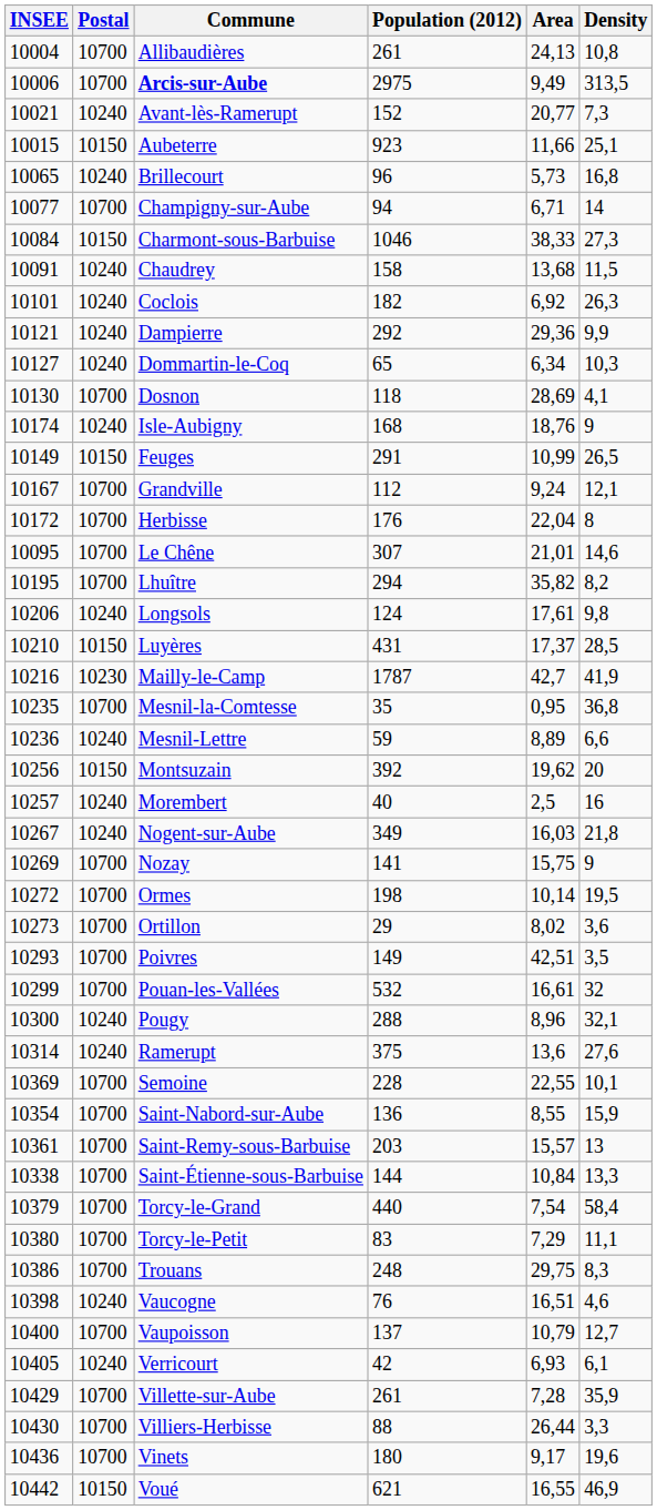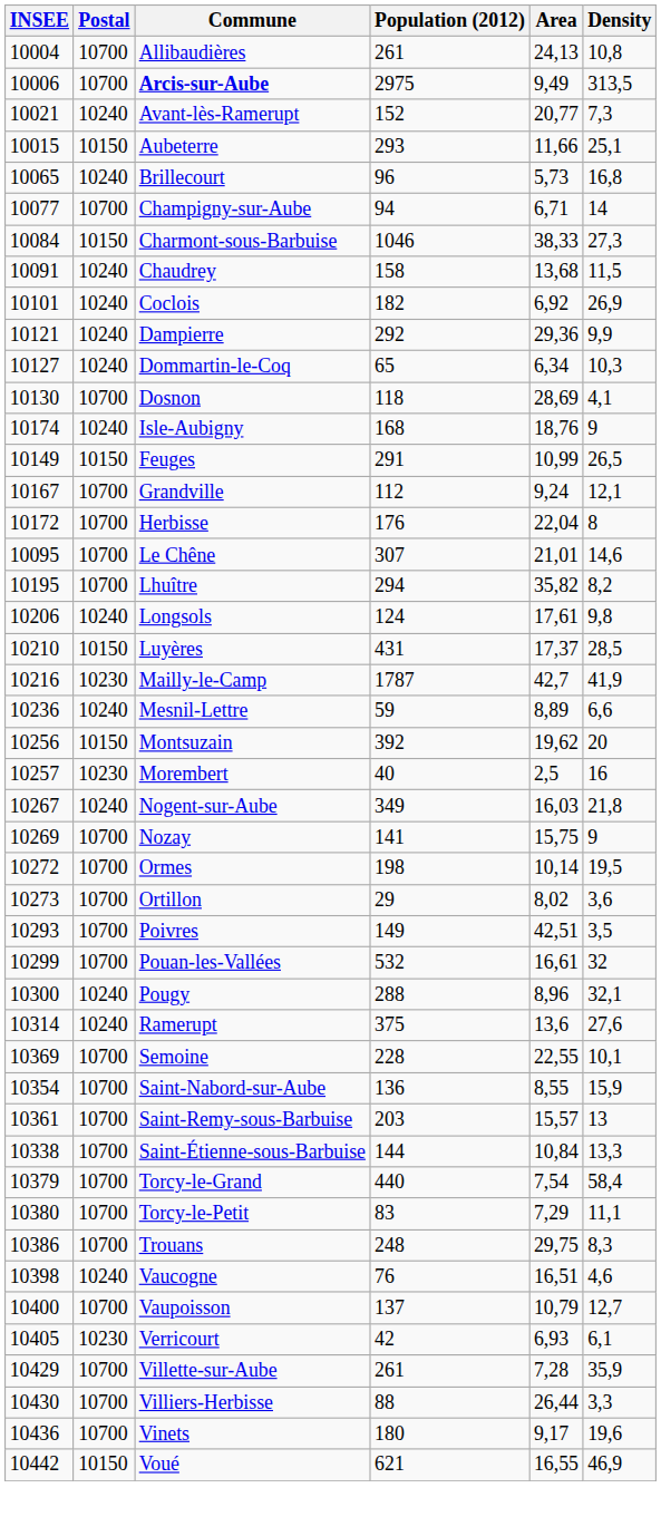 <table class="wikitable sortable">
 <tr>
 <th><a href='#'>INSEE</a></th>
 <th><a href='#'>Postal</a></th>
 <th>Commune</th>
 <th>Population (2012)</th>
 <th>Area</th>
 <th>Density</th>
 </tr>
 <tr>
 <td>10004</td>
 <td>10700</td>
 <td><a href='#'>Allibaudières</a></td>
 <td>261</td>
 <td>24,13</td>
 <td>10,8</td>
 </tr>
 <tr>
 <td>10006</td>
 <td>10700</td>
 <td><strong><a href='#'>Arcis-sur-Aube</a></strong></td>
 <td>2975</td>
 <td>9,49</td>
 <td>313,5</td>
 </tr>
 <tr>
 <td>10021</td>
 <td>10240</td>
 <td><a href='#'>Avant-lès-Ramerupt</a></td>
 <td>152</td>
 <td>20,77</td>
 <td>7,3</td>
 </tr>
 <tr>
 <td>10015</td>
 <td>10150</td>
 <td><a href='#'>Aubeterre</a></td>
-<td>923</td>
+<td>293</td>
 <td>11,66</td>
 <td>25,1</td>
 </tr>
 <tr>
 <td>10065</td>
 <td>10240</td>
 <td><a href='#'>Brillecourt</a></td>
 <td>96</td>
 <td>5,73</td>
 <td>16,8</td>
 </tr>
 <tr>
 <td>10077</td>
 <td>10700</td>
 <td><a href='#'>Champigny-sur-Aube</a></td>
 <td>94</td>
 <td>6,71</td>
 <td>14</td>
 </tr>
 <tr>
 <td>10084</td>
 <td>10150</td>
 <td><a href='#'>Charmont-sous-Barbuise</a></td>
 <td>1046</td>
 <td>38,33</td>
 <td>27,3</td>
 </tr>
 <tr>
 <td>10091</td>
 <td>10240</td>
 <td><a href='#'>Chaudrey</a></td>
 <td>158</td>
 <td>13,68</td>
 <td>11,5</td>
 </tr>
 <tr>
 <td>10101</td>
 <td>10240</td>
 <td><a href='#'>Coclois</a></td>
 <td>182</td>
 <td>6,92</td>
-<td>26,3</td>
+<td>26,9</td>
 </tr>
 <tr>
 <td>10121</td>
 <td>10240</td>
 <td><a href='#'>Dampierre</a></td>
 <td>292</td>
 <td>29,36</td>
 <td>9,9</td>
 </tr>
 <tr>
 <td>10127</td>
 <td>10240</td>
 <td><a href='#'>Dommartin-le-Coq</a></td>
 <td>65</td>
 <td>6,34</td>
 <td>10,3</td>
 </tr>
 <tr>
 <td>10130</td>
 <td>10700</td>
 <td><a href='#'>Dosnon</a></td>
 <td>118</td>
 <td>28,69</td>
 <td>4,1</td>
 </tr>
 <tr>
 <td>10174</td>
 <td>10240</td>
 <td><a href='#'>Isle-Aubigny</a></td>
 <td>168</td>
 <td>18,76</td>
 <td>9</td>
 </tr>
 <tr>
 <td>10149</td>
 <td>10150</td>
 <td><a href='#'>Feuges</a></td>
 <td>291</td>
 <td>10,99</td>
 <td>26,5</td>
 </tr>
 <tr>
 <td>10167</td>
 <td>10700</td>
 <td><a href='#'>Grandville</a></td>
 <td>112</td>
 <td>9,24</td>
 <td>12,1</td>
 </tr>
 <tr>
 <td>10172</td>
 <td>10700</td>
 <td><a href='#'>Herbisse</a></td>
 <td>176</td>
 <td>22,04</td>
 <td>8</td>
 </tr>
 <tr>
 <td>10095</td>
 <td>10700</td>
 <td><a href='#'>Le Chêne</a></td>
 <td>307</td>
 <td>21,01</td>
 <td>14,6</td>
 </tr>
 <tr>
 <td>10195</td>
 <td>10700</td>
 <td><a href='#'>Lhuître</a></td>
 <td>294</td>
 <td>35,82</td>
 <td>8,2</td>
 </tr>
 <tr>
 <td>10206</td>
 <td>10240</td>
 <td><a href='#'>Longsols</a></td>
 <td>124</td>
 <td>17,61</td>
 <td>9,8</td>
 </tr>
 <tr>
 <td>10210</td>
 <td>10150</td>
 <td><a href='#'>Luyères</a></td>
 <td>431</td>
 <td>17,37</td>
 <td>28,5</td>
 </tr>
 <tr>
 <td>10216</td>
 <td>10230</td>
 <td><a href='#'>Mailly-le-Camp</a></td>
 <td>1787</td>
 <td>42,7</td>
 <td>41,9</td>
 </tr>
 <tr>
-<td>10235</td>
-<td>10700</td>
-<td><a href='#'>Mesnil-la-Comtesse</a></td>
-<td>35</td>
-<td>0,95</td>
-<td>36,8</td>
-</tr>
-<tr>
 <td>10236</td>
 <td>10240</td>
 <td><a href='#'>Mesnil-Lettre</a></td>
 <td>59</td>
 <td>8,89</td>
 <td>6,6</td>
 </tr>
 <tr>
 <td>10256</td>
 <td>10150</td>
 <td><a href='#'>Montsuzain</a></td>
 <td>392</td>
 <td>19,62</td>
 <td>20</td>
 </tr>
 <tr>
 <td>10257</td>
-<td>10240</td>
+<td>10230</td>
 <td><a href='#'>Morembert</a></td>
 <td>40</td>
 <td>2,5</td>
 <td>16</td>
 </tr>
 <tr>
 <td>10267</td>
 <td>10240</td>
 <td><a href='#'>Nogent-sur-Aube</a></td>
 <td>349</td>
 <td>16,03</td>
 <td>21,8</td>
 </tr>
 <tr>
 <td>10269</td>
 <td>10700</td>
 <td><a href='#'>Nozay</a></td>
 <td>141</td>
 <td>15,75</td>
 <td>9</td>
 </tr>
 <tr>
 <td>10272</td>
 <td>10700</td>
 <td><a href='#'>Ormes</a></td>
 <td>198</td>
 <td>10,14</td>
 <td>19,5</td>
 </tr>
 <tr>
 <td>10273</td>
 <td>10700</td>
 <td><a href='#'>Ortillon</a></td>
 <td>29</td>
 <td>8,02</td>
 <td>3,6</td>
 </tr>
 <tr>
 <td>10293</td>
 <td>10700</td>
 <td><a href='#'>Poivres</a></td>
 <td>149</td>
 <td>42,51</td>
 <td>3,5</td>
 </tr>
 <tr>
 <td>10299</td>
 <td>10700</td>
 <td><a href='#'>Pouan-les-Vallées</a></td>
 <td>532</td>
 <td>16,61</td>
 <td>32</td>
 </tr>
 <tr>
 <td>10300</td>
 <td>10240</td>
 <td><a href='#'>Pougy</a></td>
 <td>288</td>
 <td>8,96</td>
 <td>32,1</td>
 </tr>
 <tr>
 <td>10314</td>
 <td>10240</td>
 <td><a href='#'>Ramerupt</a></td>
 <td>375</td>
 <td>13,6</td>
 <td>27,6</td>
 </tr>
 <tr>
 <td>10369</td>
 <td>10700</td>
 <td><a href='#'>Semoine</a></td>
 <td>228</td>
 <td>22,55</td>
 <td>10,1</td>
 </tr>
 <tr>
 <td>10354</td>
 <td>10700</td>
 <td><a href='#'>Saint-Nabord-sur-Aube</a></td>
 <td>136</td>
 <td>8,55</td>
 <td>15,9</td>
 </tr>
 <tr>
 <td>10361</td>
 <td>10700</td>
 <td><a href='#'>Saint-Remy-sous-Barbuise</a></td>
 <td>203</td>
 <td>15,57</td>
 <td>13</td>
 </tr>
 <tr>
 <td>10338</td>
 <td>10700</td>
 <td><a href='#'>Saint-Étienne-sous-Barbuise</a></td>
 <td>144</td>
 <td>10,84</td>
 <td>13,3</td>
 </tr>
 <tr>
 <td>10379</td>
 <td>10700</td>
 <td><a href='#'>Torcy-le-Grand</a></td>
 <td>440</td>
 <td>7,54</td>
 <td>58,4</td>
 </tr>
 <tr>
 <td>10380</td>
 <td>10700</td>
 <td><a href='#'>Torcy-le-Petit</a></td>
 <td>83</td>
 <td>7,29</td>
 <td>11,1</td>
 </tr>
 <tr>
 <td>10386</td>
 <td>10700</td>
 <td><a href='#'>Trouans</a></td>
 <td>248</td>
 <td>29,75</td>
 <td>8,3</td>
 </tr>
 <tr>
 <td>10398</td>
 <td>10240</td>
 <td><a href='#'>Vaucogne</a></td>
 <td>76</td>
 <td>16,51</td>
 <td>4,6</td>
 </tr>
 <tr>
 <td>10400</td>
 <td>10700</td>
 <td><a href='#'>Vaupoisson</a></td>
 <td>137</td>
 <td>10,79</td>
 <td>12,7</td>
 </tr>
 <tr>
 <td>10405</td>
-<td>10240</td>
+<td>10230</td>
 <td><a href='#'>Verricourt</a></td>
 <td>42</td>
 <td>6,93</td>
 <td>6,1</td>
 </tr>
 <tr>
 <td>10429</td>
 <td>10700</td>
 <td><a href='#'>Villette-sur-Aube</a></td>
 <td>261</td>
 <td>7,28</td>
 <td>35,9</td>
 </tr>
 <tr>
 <td>10430</td>
 <td>10700</td>
 <td><a href='#'>Villiers-Herbisse</a></td>
 <td>88</td>
 <td>26,44</td>
 <td>3,3</td>
 </tr>
 <tr>
 <td>10436</td>
 <td>10700</td>
 <td><a href='#'>Vinets</a></td>
 <td>180</td>
 <td>9,17</td>
 <td>19,6</td>
 </tr>
 <tr>
 <td>10442</td>
 <td>10150</td>
 <td><a href='#'>Voué</a></td>
 <td>621</td>
 <td>16,55</td>
 <td>46,9</td>
 </tr>
 </table>
